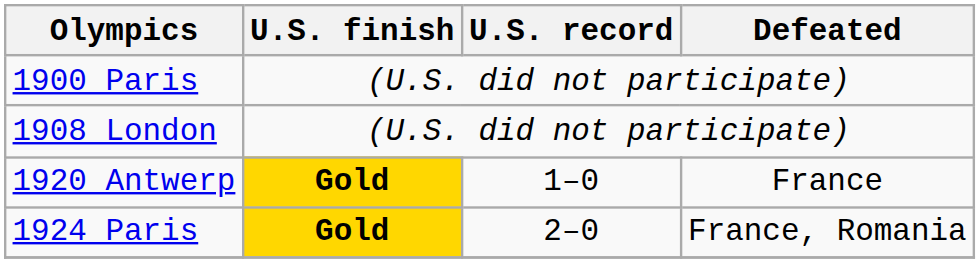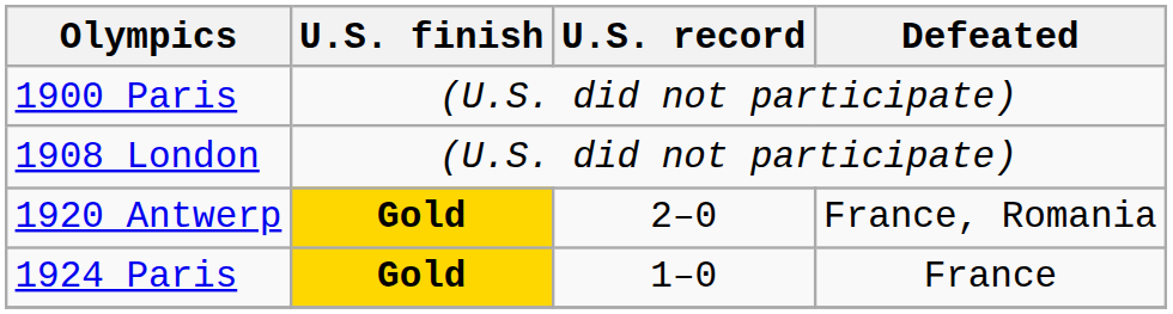 <table class="wikitable sortable" style="text-align:center">
 <tr>
 <th>Olympics</th>
 <th>U.S. finish</th>
 <th>U.S. record</th>
 <th>Defeated</th>
 </tr>
 <tr>
 <td style="text-align:left"> <a href='#'>1900 Paris</a></td>
 <td colspan="3"><em>(U.S. did not participate)</em></td>
 </tr>
 <tr>
 <td style="text-align:left"> <a href='#'>1908 London</a></td>
 <td colspan="3"><em>(U.S. did not participate)</em></td>
 </tr>
 <tr>
 <td style="text-align:left"> <a href='#'>1920 Antwerp</a></td>
 <td style="background:gold"><strong>Gold</strong></td>
+<td>2–0</td>
+<td>France, Romania</td>
+</tr>
+<tr>
+<td style="text-align:left"> <a href='#'>1924 Paris</a></td>
+<td style="background:gold"><strong>Gold</strong></td>
 <td>1–0</td>
 <td>France</td>
 </tr>
 <tr>
-<td style="text-align:left"> <a href='#'>1924 Paris</a></td>
-<td style="background:gold"><strong>Gold</strong></td>
-<td>2–0</td>
-<td>France, Romania</td>
-</tr>
-<tr>
 </tr>
 </table>
